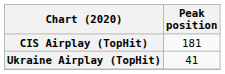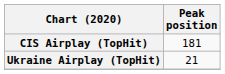 <table class="wikitable sortable plainrowheaders" style="text-align:center">
 <tr>
 <th scope="col">Chart (2020)</th>
 <th scope="col">Peak<br>position</th>
 </tr>
 <tr>
 <th scope="row">CIS Airplay (TopHit)</th>
 <td>181</td>
 </tr>
 <tr>
 <th scope="row">Ukraine Airplay (TopHit)</th>
-<td>41</td>
+<td>21</td>
 </tr>
 <tr>
 </tr>
 </table>
